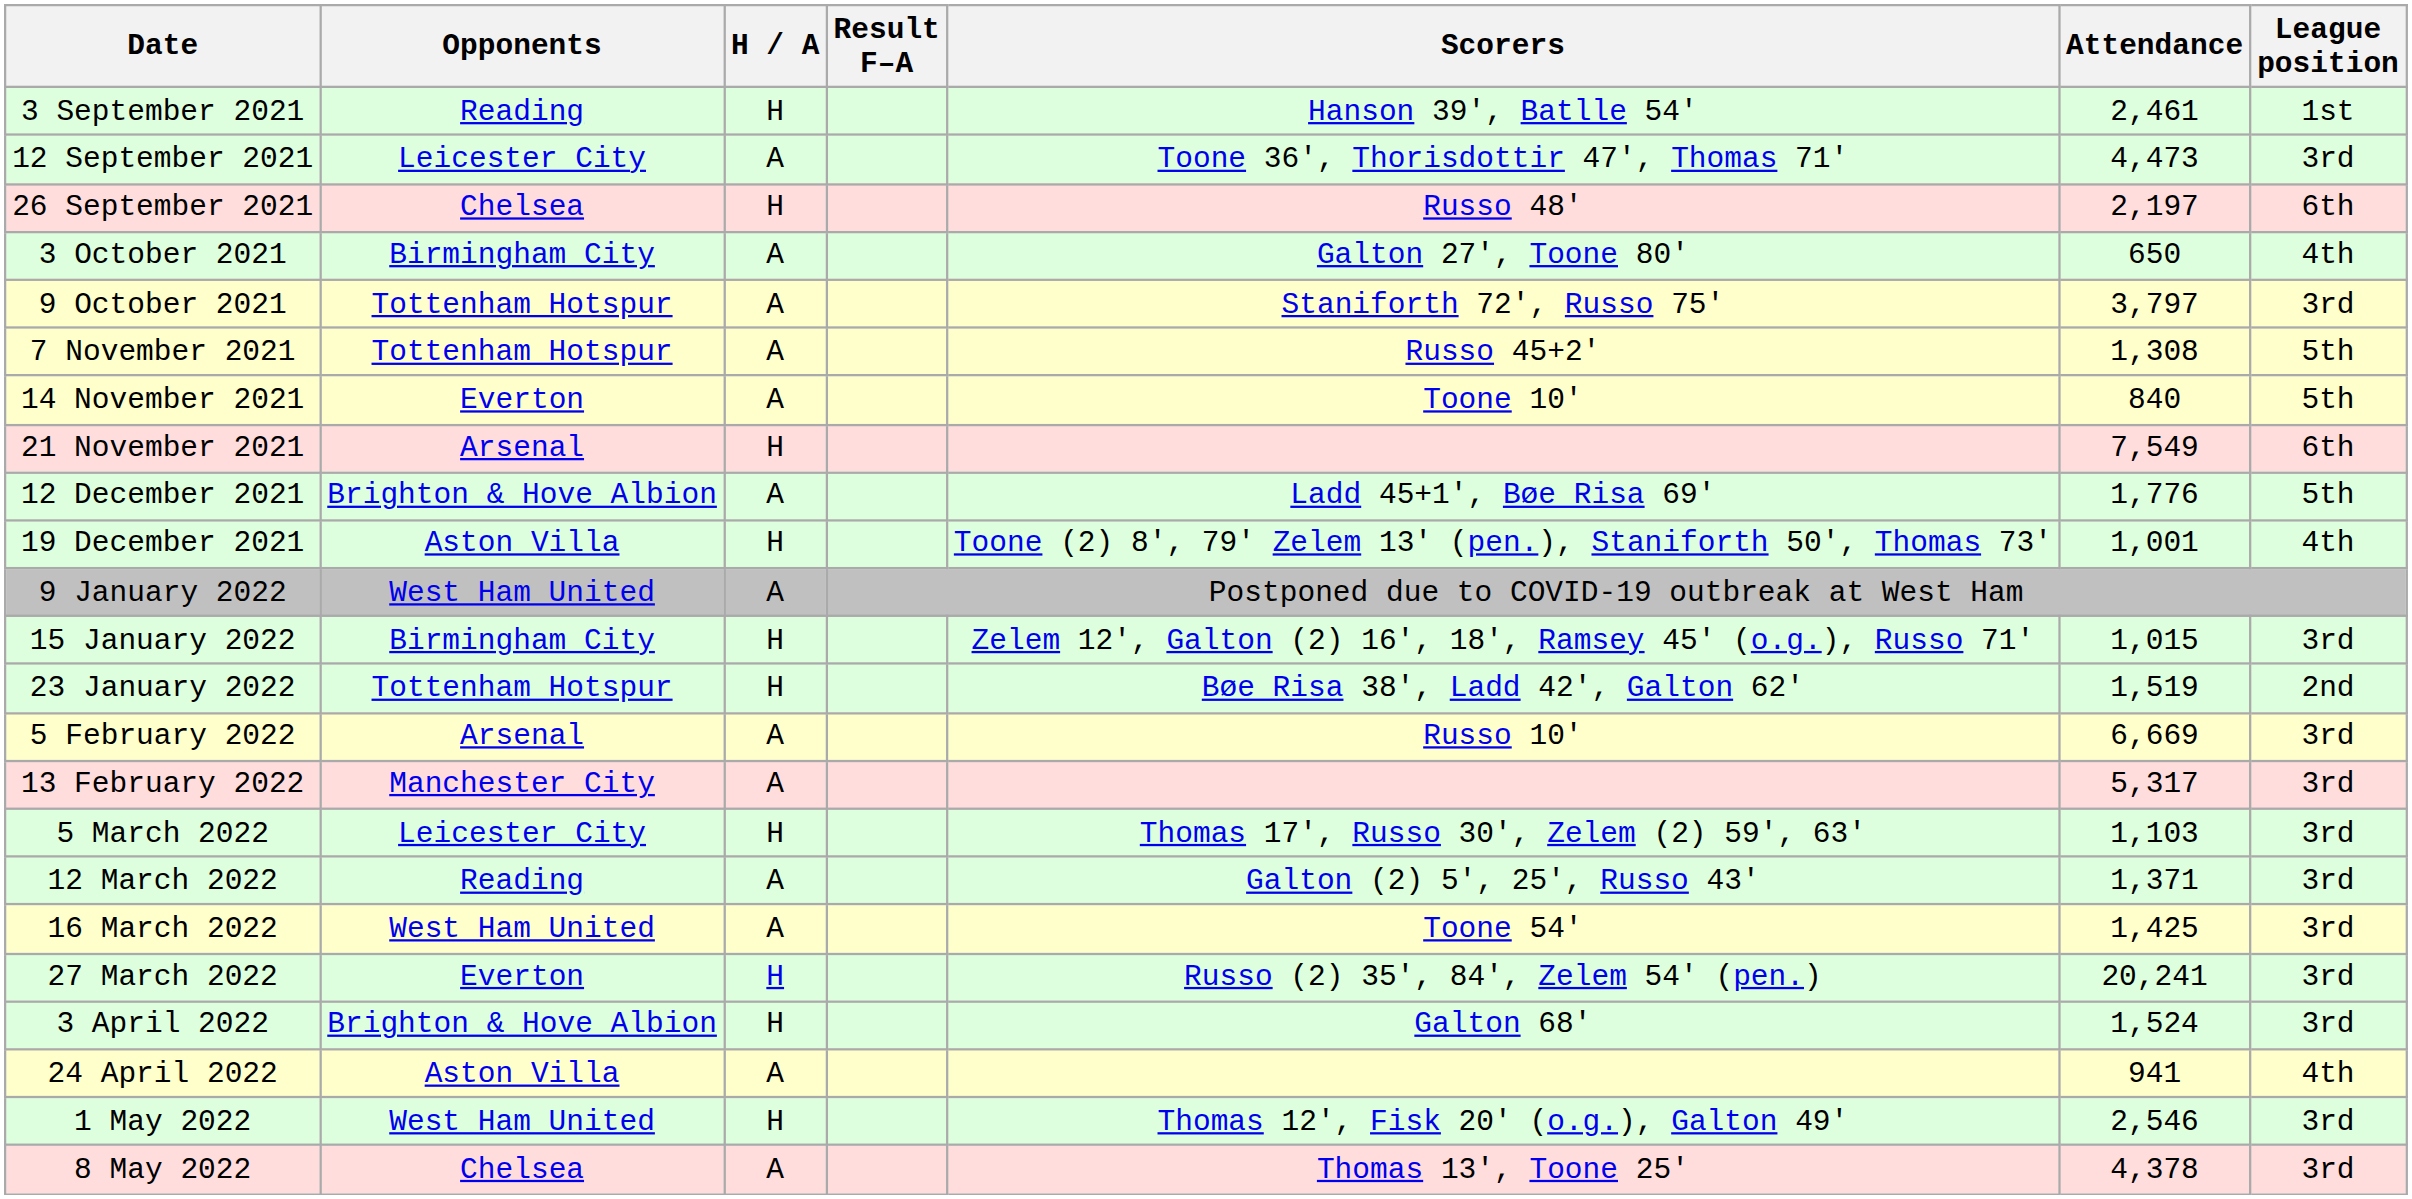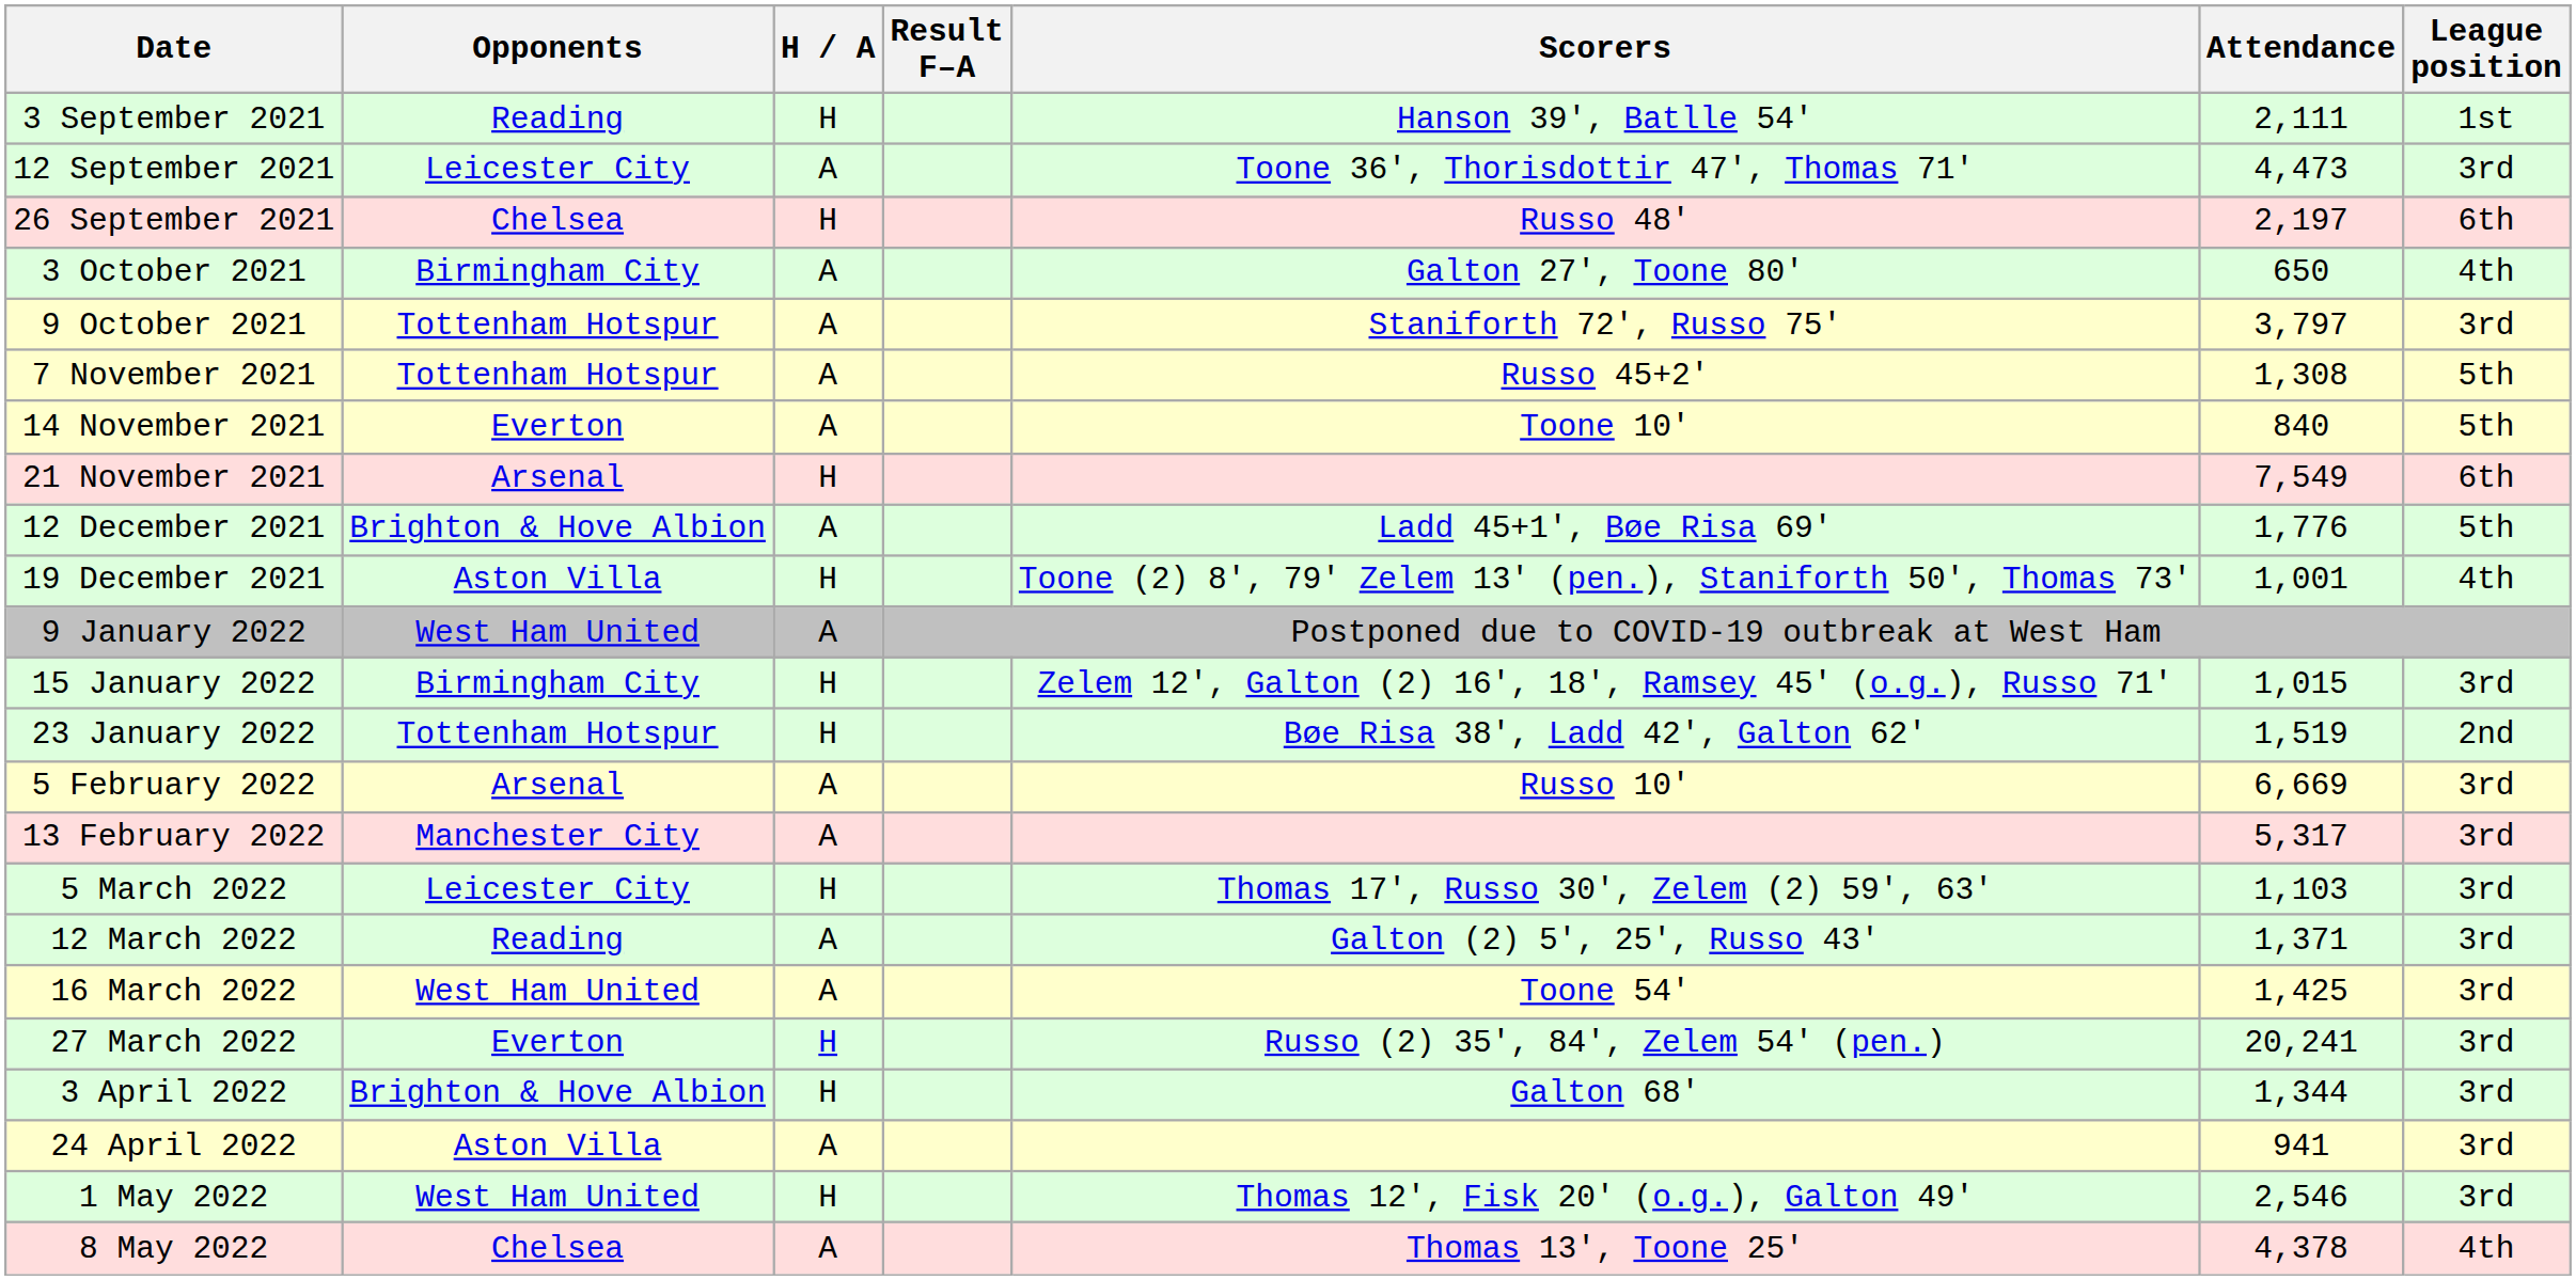 <table class="wikitable" style="text-align:center">
 <tr>
 <th>Date</th>
 <th>Opponents</th>
 <th>H / A</th>
 <th>Result<br>F–A</th>
 <th>Scorers</th>
 <th>Attendance</th>
 <th>League<br>position</th>
 </tr>
 <tr bgcolor=#ddffdd>
 <td>3 September 2021</td>
 <td><a href='#'>Reading</a></td>
 <td>H</td>
 <td></td>
 <td><a href='#'>Hanson</a> 39', <a href='#'>Batlle</a> 54'</td>
-<td>2,461</td>
+<td>2,111</td>
 <td>1st</td>
 </tr>
 <tr bgcolor=#ddffdd>
 <td>12 September 2021</td>
 <td><a href='#'>Leicester City</a></td>
 <td>A</td>
 <td></td>
 <td><a href='#'>Toone</a> 36', <a href='#'>Thorisdottir</a> 47', <a href='#'>Thomas</a> 71'</td>
 <td>4,473</td>
 <td>3rd</td>
 </tr>
 <tr bgcolor=#ffdddd>
 <td>26 September 2021</td>
 <td><a href='#'>Chelsea</a></td>
 <td>H</td>
 <td></td>
 <td><a href='#'>Russo</a> 48'</td>
 <td>2,197</td>
 <td>6th</td>
 </tr>
 <tr bgcolor=#ddffdd>
 <td>3 October 2021</td>
 <td><a href='#'>Birmingham City</a></td>
 <td>A</td>
 <td></td>
 <td><a href='#'>Galton</a> 27', <a href='#'>Toone</a> 80'</td>
 <td>650</td>
 <td>4th</td>
 </tr>
 <tr bgcolor=#ffffcc>
 <td>9 October 2021</td>
 <td><a href='#'>Tottenham Hotspur</a></td>
 <td>A</td>
 <td></td>
 <td><a href='#'>Staniforth</a> 72', <a href='#'>Russo</a> 75'</td>
 <td>3,797</td>
 <td>3rd</td>
 </tr>
 <tr bgcolor=#ffffcc>
 <td>7 November 2021</td>
 <td><a href='#'>Tottenham Hotspur</a></td>
 <td>A</td>
 <td></td>
 <td><a href='#'>Russo</a> 45+2'</td>
 <td>1,308</td>
 <td>5th</td>
 </tr>
 <tr bgcolor=#ffffcc>
 <td>14 November 2021</td>
 <td><a href='#'>Everton</a></td>
 <td>A</td>
 <td></td>
 <td><a href='#'>Toone</a> 10'</td>
 <td>840</td>
 <td>5th</td>
 </tr>
 <tr bgcolor=#ffdddd>
 <td>21 November 2021</td>
 <td><a href='#'>Arsenal</a></td>
 <td>H</td>
 <td></td>
 <td></td>
 <td>7,549</td>
 <td>6th</td>
 </tr>
 <tr bgcolor=#ddffdd>
 <td>12 December 2021</td>
 <td><a href='#'>Brighton & Hove Albion</a></td>
 <td>A</td>
 <td></td>
 <td><a href='#'>Ladd</a> 45+1', <a href='#'>Bøe Risa</a> 69'</td>
 <td>1,776</td>
 <td>5th</td>
 </tr>
 <tr bgcolor=#ddffdd>
 <td>19 December 2021</td>
 <td><a href='#'>Aston Villa</a></td>
 <td>H</td>
 <td></td>
 <td><a href='#'>Toone</a> (2) 8', 79' <a href='#'>Zelem</a> 13' (<a href='#'>pen.</a>), <a href='#'>Staniforth</a> 50', <a href='#'>Thomas</a> 73'</td>
 <td>1,001</td>
 <td>4th</td>
 </tr>
 <tr bgcolor=#C0C0C0>
 <td>9 January 2022</td>
 <td><a href='#'>West Ham United</a></td>
 <td>A</td>
 <td colspan="4">Postponed due to COVID-19 outbreak at West Ham</td>
 </tr>
 <tr bgcolor=#ddffdd>
 <td>15 January 2022</td>
 <td><a href='#'>Birmingham City</a></td>
 <td>H</td>
 <td></td>
 <td><a href='#'>Zelem</a> 12', <a href='#'>Galton</a> (2) 16', 18', <a href='#'>Ramsey</a> 45' (<a href='#'>o.g.</a>), <a href='#'>Russo</a> 71'</td>
 <td>1,015</td>
 <td>3rd</td>
 </tr>
 <tr bgcolor=#ddffdd>
 <td>23 January 2022</td>
 <td><a href='#'>Tottenham Hotspur</a></td>
 <td>H</td>
 <td></td>
 <td><a href='#'>Bøe Risa</a> 38', <a href='#'>Ladd</a> 42', <a href='#'>Galton</a> 62'</td>
 <td>1,519</td>
 <td>2nd</td>
 </tr>
 <tr bgcolor=#ffffcc>
 <td>5 February 2022</td>
 <td><a href='#'>Arsenal</a></td>
 <td>A</td>
 <td></td>
 <td><a href='#'>Russo</a> 10'</td>
 <td>6,669</td>
 <td>3rd</td>
 </tr>
 <tr bgcolor=#ffdddd>
 <td>13 February 2022</td>
 <td><a href='#'>Manchester City</a></td>
 <td>A</td>
 <td></td>
 <td></td>
 <td>5,317</td>
 <td>3rd</td>
 </tr>
 <tr bgcolor=#ddffdd>
 <td>5 March 2022</td>
 <td><a href='#'>Leicester City</a></td>
 <td>H</td>
 <td></td>
 <td><a href='#'>Thomas</a> 17', <a href='#'>Russo</a> 30', <a href='#'>Zelem</a> (2) 59', 63'</td>
 <td>1,103</td>
 <td>3rd</td>
 </tr>
 <tr bgcolor=#ddffdd>
 <td>12 March 2022</td>
 <td><a href='#'>Reading</a></td>
 <td>A</td>
 <td></td>
 <td><a href='#'>Galton</a> (2) 5', 25', <a href='#'>Russo</a> 43'</td>
 <td>1,371</td>
 <td>3rd</td>
 </tr>
 <tr bgcolor=#ffffcc>
 <td>16 March 2022</td>
 <td><a href='#'>West Ham United</a></td>
 <td>A</td>
 <td></td>
 <td><a href='#'>Toone</a> 54'</td>
 <td>1,425</td>
 <td>3rd</td>
 </tr>
 <tr bgcolor=#ddffdd>
 <td>27 March 2022</td>
 <td><a href='#'>Everton</a></td>
 <td><a href='#'>H</a></td>
 <td></td>
 <td><a href='#'>Russo</a> (2) 35', 84', <a href='#'>Zelem</a> 54' (<a href='#'>pen.</a>)</td>
 <td>20,241</td>
 <td>3rd</td>
 </tr>
 <tr bgcolor=#ddffdd>
 <td>3 April 2022</td>
 <td><a href='#'>Brighton & Hove Albion</a></td>
 <td>H</td>
 <td></td>
 <td><a href='#'>Galton</a> 68'</td>
-<td>1,524</td>
+<td>1,344</td>
 <td>3rd</td>
 </tr>
 <tr bgcolor=#ffffcc>
 <td>24 April 2022</td>
 <td><a href='#'>Aston Villa</a></td>
 <td>A</td>
 <td></td>
 <td></td>
 <td>941</td>
-<td>4th</td>
+<td>3rd</td>
 </tr>
 <tr bgcolor=#ddffdd>
 <td>1 May 2022</td>
 <td><a href='#'>West Ham United</a></td>
 <td>H</td>
 <td></td>
 <td><a href='#'>Thomas</a> 12', <a href='#'>Fisk</a> 20' (<a href='#'>o.g.</a>), <a href='#'>Galton</a> 49'</td>
 <td>2,546</td>
 <td>3rd</td>
 </tr>
 <tr bgcolor=#ffdddd>
 <td>8 May 2022</td>
 <td><a href='#'>Chelsea</a></td>
 <td>A</td>
 <td></td>
 <td><a href='#'>Thomas</a> 13', <a href='#'>Toone</a> 25'</td>
 <td>4,378</td>
-<td>3rd</td>
+<td>4th</td>
 </tr>
 </table>
